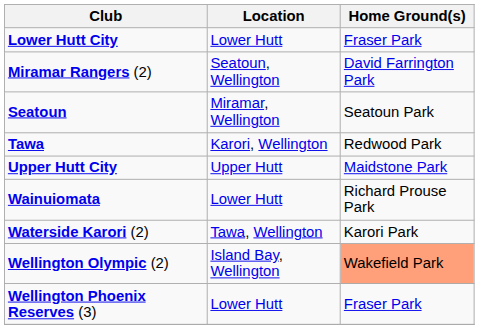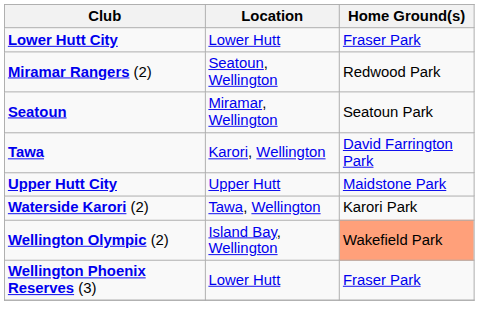 <table class="wikitable sortable" style="width:40%;">
 <tr>
 <th>Club</th>
 <th>Location</th>
 <th>Home Ground(s)</th>
 </tr>
 <tr>
 <td><strong><a href='#'>Lower Hutt City</a></strong></td>
 <td><a href='#'>Lower Hutt</a></td>
 <td><a href='#'>Fraser Park</a></td>
 </tr>
 <tr>
 <td><strong><a href='#'>Miramar Rangers</a></strong> (2)</td>
 <td><a href='#'>Seatoun</a>, <a href='#'>Wellington</a></td>
-<td><a href='#'>David Farrington Park</a></td>
+<td>Redwood Park</td>
 </tr>
 <tr>
 <td><strong><a href='#'>Seatoun</a></strong></td>
 <td><a href='#'>Miramar</a>, <a href='#'>Wellington</a></td>
 <td>Seatoun Park</td>
 </tr>
 <tr>
 <td><strong><a href='#'>Tawa</a></strong></td>
 <td><a href='#'>Karori</a>, <a href='#'>Wellington</a></td>
-<td>Redwood Park</td>
+<td><a href='#'>David Farrington Park</a></td>
 </tr>
 <tr>
 <td><strong><a href='#'>Upper Hutt City</a></strong></td>
 <td><a href='#'>Upper Hutt</a></td>
 <td><a href='#'>Maidstone Park</a></td>
-</tr>
-<tr>
-<td><strong><a href='#'>Wainuiomata</a></strong></td>
-<td><a href='#'>Lower Hutt</a></td>
-<td>Richard Prouse Park</td>
 </tr>
 <tr>
 <td><strong><a href='#'>Waterside Karori</a></strong> (2)</td>
 <td><a href='#'>Tawa</a>, <a href='#'>Wellington</a></td>
 <td>Karori Park</td>
 </tr>
 <tr>
 <td><strong><a href='#'>Wellington Olympic</a></strong> (2)</td>
 <td><a href='#'>Island Bay</a>, <a href='#'>Wellington</a></td>
 <td style="background: lightsalmon;">Wakefield Park</td>
 </tr>
 <tr>
 <td><strong><a href='#'>Wellington Phoenix Reserves</a></strong> (3)</td>
 <td><a href='#'>Lower Hutt</a></td>
 <td><a href='#'>Fraser Park</a></td>
 </tr>
 <tr>
 </tr>
 </table>
